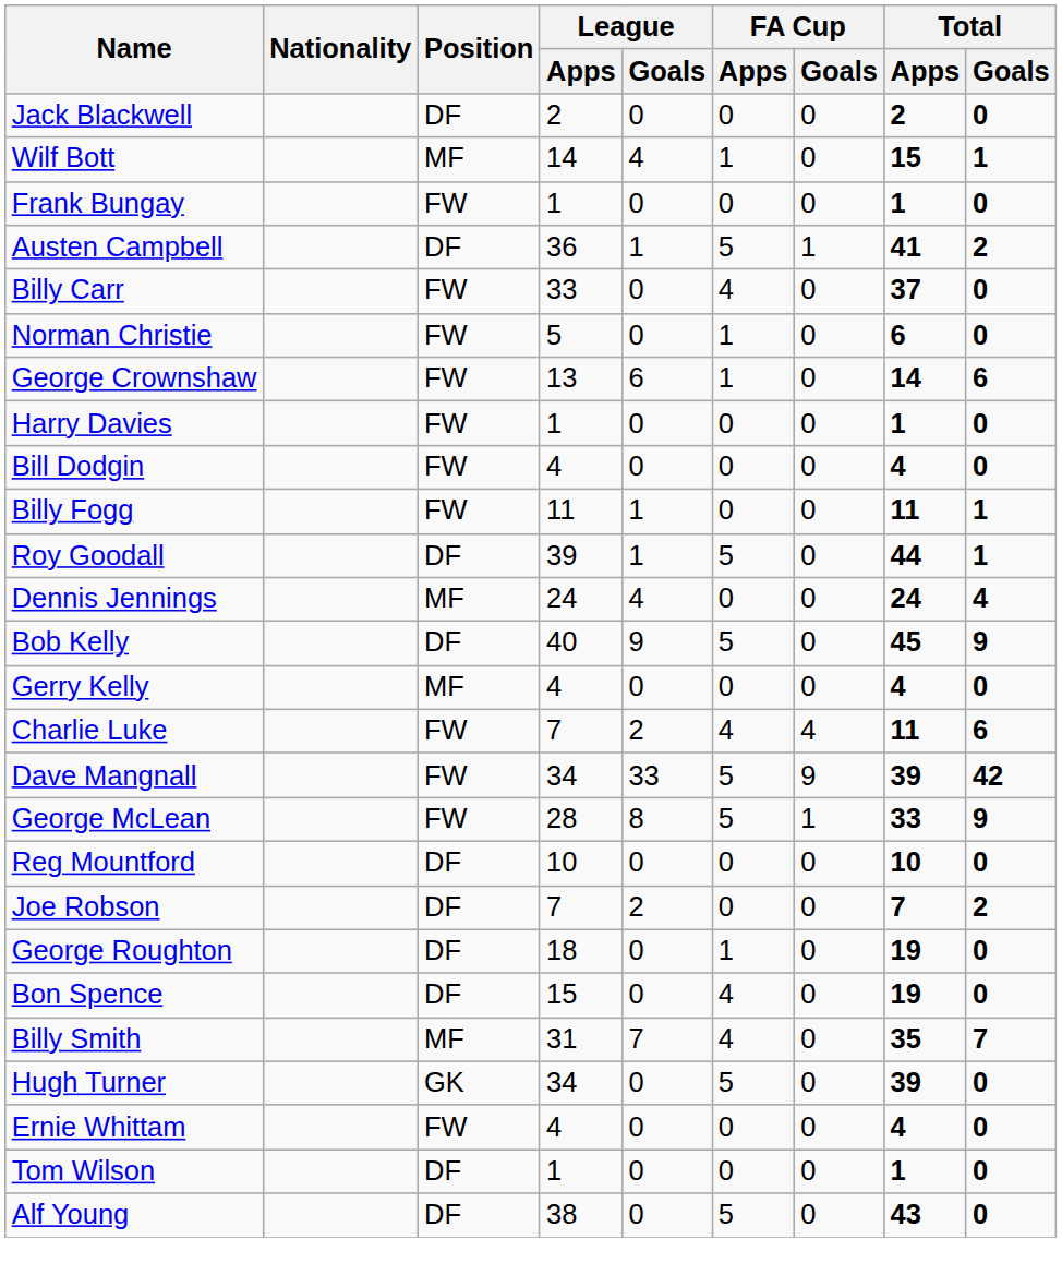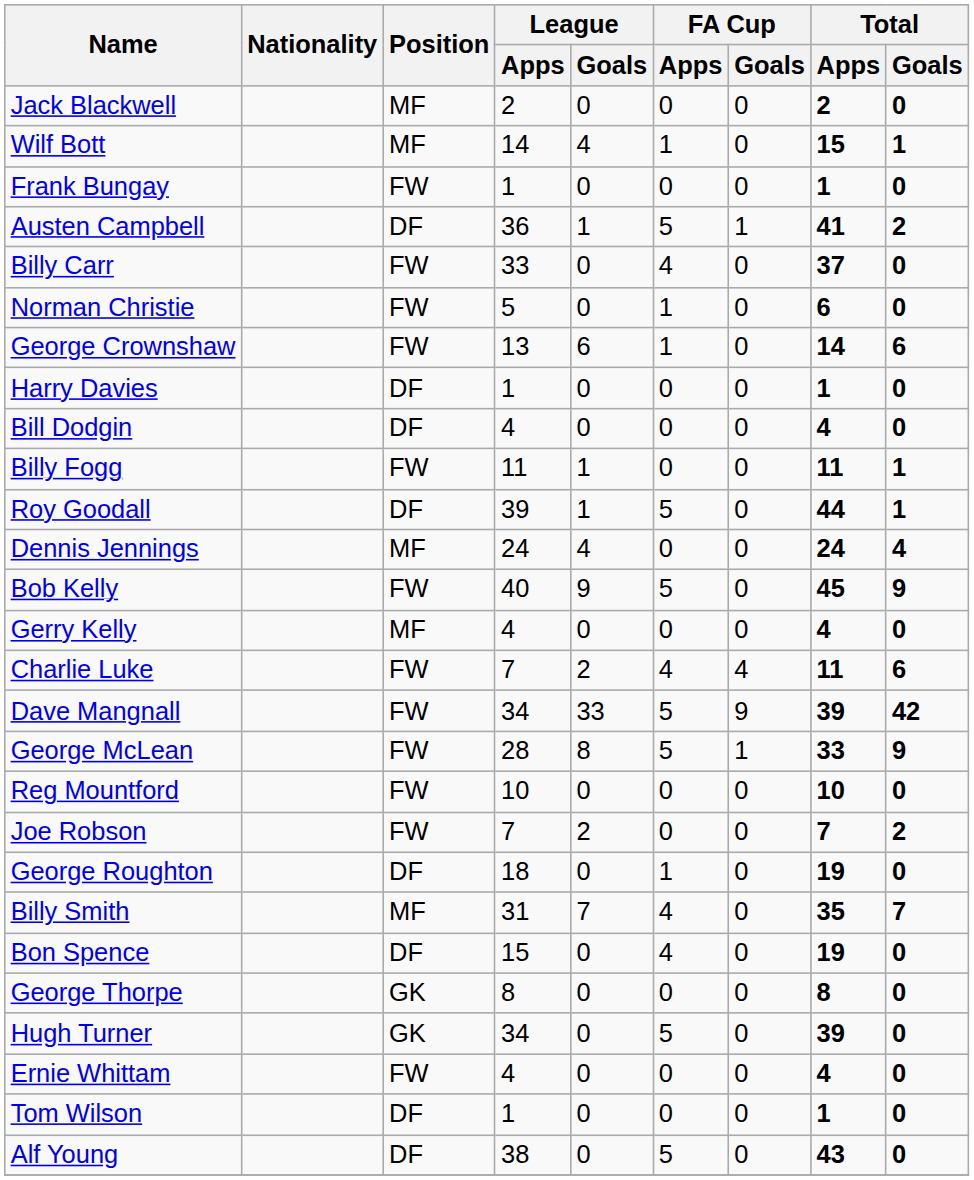 <table class="wikitable sortable">
 <tr>
 <th scope=col rowspan=2>Name</th>
 <th scope=col rowspan=2>Nationality</th>
 <th scope=col rowspan=2>Position</th>
 <th colspan=2>League</th>
 <th colspan=2>FA Cup</th>
 <th colspan=2>Total</th>
 </tr>
 <tr>
 <th>Apps</th>
 <th>Goals</th>
 <th>Apps</th>
 <th>Goals</th>
 <th>Apps</th>
 <th>Goals</th>
 </tr>
 <tr>
 <td><a href='#'>Jack Blackwell</a></td>
 <td></td>
-<td>DF</td>
+<td>MF</td>
 <td>2</td>
 <td>0</td>
 <td>0</td>
 <td>0</td>
 <td><strong>2</strong></td>
 <td><strong>0</strong></td>
 </tr>
 <tr>
 <td><a href='#'>Wilf Bott</a></td>
 <td></td>
 <td>MF</td>
 <td>14</td>
 <td>4</td>
 <td>1</td>
 <td>0</td>
 <td><strong>15</strong></td>
 <td><strong>1</strong></td>
 </tr>
 <tr>
 <td><a href='#'>Frank Bungay</a></td>
 <td></td>
 <td>FW</td>
 <td>1</td>
 <td>0</td>
 <td>0</td>
 <td>0</td>
 <td><strong>1</strong></td>
 <td><strong>0</strong></td>
 </tr>
 <tr>
 <td><a href='#'>Austen Campbell</a></td>
 <td></td>
 <td>DF</td>
 <td>36</td>
 <td>1</td>
 <td>5</td>
 <td>1</td>
 <td><strong>41</strong></td>
 <td><strong>2</strong></td>
 </tr>
 <tr>
 <td><a href='#'>Billy Carr</a></td>
 <td></td>
 <td>FW</td>
 <td>33</td>
 <td>0</td>
 <td>4</td>
 <td>0</td>
 <td><strong>37</strong></td>
 <td><strong>0</strong></td>
 </tr>
 <tr>
 <td><a href='#'>Norman Christie</a></td>
 <td></td>
 <td>FW</td>
 <td>5</td>
 <td>0</td>
 <td>1</td>
 <td>0</td>
 <td><strong>6</strong></td>
 <td><strong>0</strong></td>
 </tr>
 <tr>
 <td><a href='#'>George Crownshaw</a></td>
 <td></td>
 <td>FW</td>
 <td>13</td>
 <td>6</td>
 <td>1</td>
 <td>0</td>
 <td><strong>14</strong></td>
 <td><strong>6</strong></td>
 </tr>
 <tr>
 <td><a href='#'>Harry Davies</a></td>
 <td></td>
-<td>FW</td>
+<td>DF</td>
 <td>1</td>
 <td>0</td>
 <td>0</td>
 <td>0</td>
 <td><strong>1</strong></td>
 <td><strong>0</strong></td>
 </tr>
 <tr>
 <td><a href='#'>Bill Dodgin</a></td>
 <td></td>
-<td>FW</td>
+<td>DF</td>
 <td>4</td>
 <td>0</td>
 <td>0</td>
 <td>0</td>
 <td><strong>4</strong></td>
 <td><strong>0</strong></td>
 </tr>
 <tr>
 <td><a href='#'>Billy Fogg</a></td>
 <td></td>
 <td>FW</td>
 <td>11</td>
 <td>1</td>
 <td>0</td>
 <td>0</td>
 <td><strong>11</strong></td>
 <td><strong>1</strong></td>
 </tr>
 <tr>
 <td><a href='#'>Roy Goodall</a></td>
 <td></td>
 <td>DF</td>
 <td>39</td>
 <td>1</td>
 <td>5</td>
 <td>0</td>
 <td><strong>44</strong></td>
 <td><strong>1</strong></td>
 </tr>
 <tr>
 <td><a href='#'>Dennis Jennings</a></td>
 <td></td>
 <td>MF</td>
 <td>24</td>
 <td>4</td>
 <td>0</td>
 <td>0</td>
 <td><strong>24</strong></td>
 <td><strong>4</strong></td>
 </tr>
 <tr>
 <td><a href='#'>Bob Kelly</a></td>
 <td></td>
-<td>DF</td>
+<td>FW</td>
 <td>40</td>
 <td>9</td>
 <td>5</td>
 <td>0</td>
 <td><strong>45</strong></td>
 <td><strong>9</strong></td>
 </tr>
 <tr>
 <td><a href='#'>Gerry Kelly</a></td>
 <td></td>
 <td>MF</td>
 <td>4</td>
 <td>0</td>
 <td>0</td>
 <td>0</td>
 <td><strong>4</strong></td>
 <td><strong>0</strong></td>
 </tr>
 <tr>
 <td><a href='#'>Charlie Luke</a></td>
 <td></td>
 <td>FW</td>
 <td>7</td>
 <td>2</td>
 <td>4</td>
 <td>4</td>
 <td><strong>11</strong></td>
 <td><strong>6</strong></td>
 </tr>
 <tr>
 <td><a href='#'>Dave Mangnall</a></td>
 <td></td>
 <td>FW</td>
 <td>34</td>
 <td>33</td>
 <td>5</td>
 <td>9</td>
 <td><strong>39</strong></td>
 <td><strong>42</strong></td>
 </tr>
 <tr>
 <td><a href='#'>George McLean</a></td>
 <td></td>
 <td>FW</td>
 <td>28</td>
 <td>8</td>
 <td>5</td>
 <td>1</td>
 <td><strong>33</strong></td>
 <td><strong>9</strong></td>
 </tr>
 <tr>
 <td><a href='#'>Reg Mountford</a></td>
 <td></td>
-<td>DF</td>
+<td>FW</td>
 <td>10</td>
 <td>0</td>
 <td>0</td>
 <td>0</td>
 <td><strong>10</strong></td>
 <td><strong>0</strong></td>
 </tr>
 <tr>
 <td><a href='#'>Joe Robson</a></td>
 <td></td>
-<td>DF</td>
+<td>FW</td>
 <td>7</td>
 <td>2</td>
 <td>0</td>
 <td>0</td>
 <td><strong>7</strong></td>
 <td><strong>2</strong></td>
 </tr>
 <tr>
 <td><a href='#'>George Roughton</a></td>
 <td></td>
 <td>DF</td>
 <td>18</td>
 <td>0</td>
 <td>1</td>
 <td>0</td>
 <td><strong>19</strong></td>
 <td><strong>0</strong></td>
 </tr>
 <tr>
+<td><a href='#'>Billy Smith</a></td>
+<td></td>
+<td>MF</td>
+<td>31</td>
+<td>7</td>
+<td>4</td>
+<td>0</td>
+<td><strong>35</strong></td>
+<td><strong>7</strong></td>
+</tr>
+<tr>
 <td><a href='#'>Bon Spence</a></td>
 <td></td>
 <td>DF</td>
 <td>15</td>
 <td>0</td>
 <td>4</td>
 <td>0</td>
 <td><strong>19</strong></td>
 <td><strong>0</strong></td>
 </tr>
 <tr>
-<td><a href='#'>Billy Smith</a></td>
+<td><a href='#'>George Thorpe</a></td>
 <td></td>
-<td>MF</td>
-<td>31</td>
-<td>7</td>
-<td>4</td>
+<td>GK</td>
+<td>8</td>
 <td>0</td>
-<td><strong>35</strong></td>
-<td><strong>7</strong></td>
+<td>0</td>
+<td>0</td>
+<td><strong>8</strong></td>
+<td><strong>0</strong></td>
 </tr>
 <tr>
 <td><a href='#'>Hugh Turner</a></td>
 <td></td>
 <td>GK</td>
 <td>34</td>
 <td>0</td>
 <td>5</td>
 <td>0</td>
 <td><strong>39</strong></td>
 <td><strong>0</strong></td>
 </tr>
 <tr>
 <td><a href='#'>Ernie Whittam</a></td>
 <td></td>
 <td>FW</td>
 <td>4</td>
 <td>0</td>
 <td>0</td>
 <td>0</td>
 <td><strong>4</strong></td>
 <td><strong>0</strong></td>
 </tr>
 <tr>
 <td><a href='#'>Tom Wilson</a></td>
 <td></td>
 <td>DF</td>
 <td>1</td>
 <td>0</td>
 <td>0</td>
 <td>0</td>
 <td><strong>1</strong></td>
 <td><strong>0</strong></td>
 </tr>
 <tr>
 <td><a href='#'>Alf Young</a></td>
 <td></td>
 <td>DF</td>
 <td>38</td>
 <td>0</td>
 <td>5</td>
 <td>0</td>
 <td><strong>43</strong></td>
 <td><strong>0</strong></td>
 </tr>
 <tr>
 </tr>
 </table>
